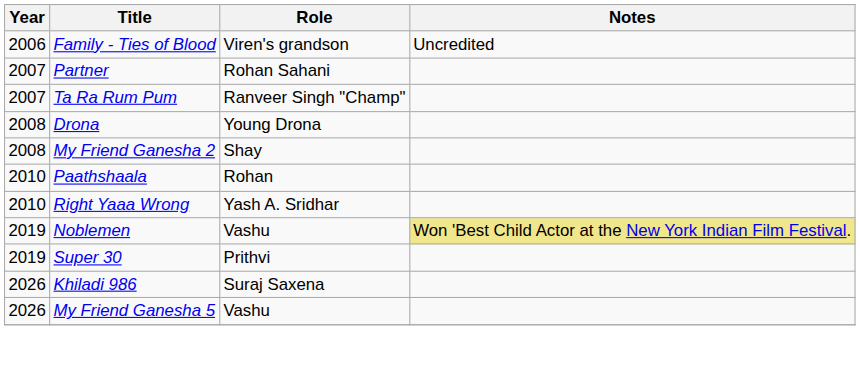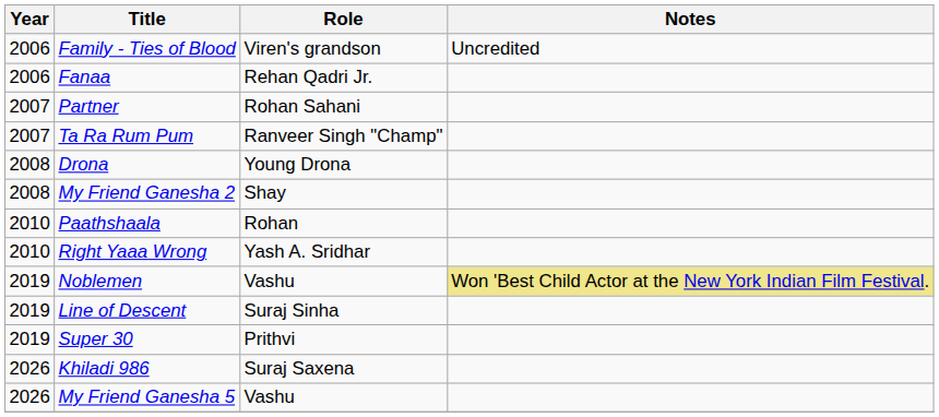 <table class="wikitable sortable">
 <tr>
 <th>Year</th>
 <th>Title</th>
 <th>Role</th>
 <th class="unsortable">Notes</th>
 </tr>
 <tr>
 <td>2006</td>
 <td><em><a href='#'>Family - Ties of Blood</a></em></td>
 <td>Viren's grandson</td>
 <td>Uncredited</td>
+</tr>
+<tr>
+<td>2006</td>
+<td><em><a href='#'>Fanaa</a></em></td>
+<td>Rehan Qadri Jr.</td>
+<td></td>
 </tr>
 <tr>
 <td>2007</td>
 <td><em><a href='#'>Partner</a></em></td>
 <td>Rohan Sahani</td>
 <td></td>
 </tr>
 <tr>
 <td>2007</td>
 <td><em><a href='#'>Ta Ra Rum Pum</a></em></td>
 <td>Ranveer Singh "Champ"</td>
 <td></td>
 </tr>
 <tr>
 <td>2008</td>
 <td><em><a href='#'>Drona</a></em></td>
 <td>Young Drona</td>
 <td></td>
 </tr>
 <tr>
 <td>2008</td>
 <td><em><a href='#'>My Friend Ganesha 2</a></em></td>
 <td>Shay</td>
 <td></td>
 </tr>
 <tr>
 <td>2010</td>
 <td><em><a href='#'>Paathshaala</a></em></td>
 <td>Rohan</td>
 <td></td>
 </tr>
 <tr>
 <td>2010</td>
 <td><em><a href='#'>Right Yaaa Wrong</a></em></td>
 <td>Yash A. Sridhar</td>
 <td></td>
 </tr>
 <tr>
 <td>2019</td>
 <td><em><a href='#'>Noblemen</a></em></td>
 <td>Vashu</td>
 <td style="background: khaki;">Won 'Best Child Actor at the <a href='#'>New York Indian Film Festival</a>.</td>
 </tr>
 <tr>
 <td>2019</td>
+<td><em><a href='#'>Line of Descent</a></em></td>
+<td>Suraj Sinha</td>
+<td></td>
+</tr>
+<tr>
+<td>2019</td>
 <td><em><a href='#'>Super 30</a></em></td>
 <td>Prithvi</td>
 <td></td>
 </tr>
 <tr>
 <td>2026</td>
 <td><em><a href='#'>Khiladi 986</a></em></td>
 <td>Suraj Saxena</td>
 <td></td>
 </tr>
 <tr>
 <td>2026</td>
 <td><em><a href='#'>My Friend Ganesha 5</a></em></td>
 <td>Vashu</td>
 <td></td>
 </tr>
 <tr>
 </tr>
 </table>
